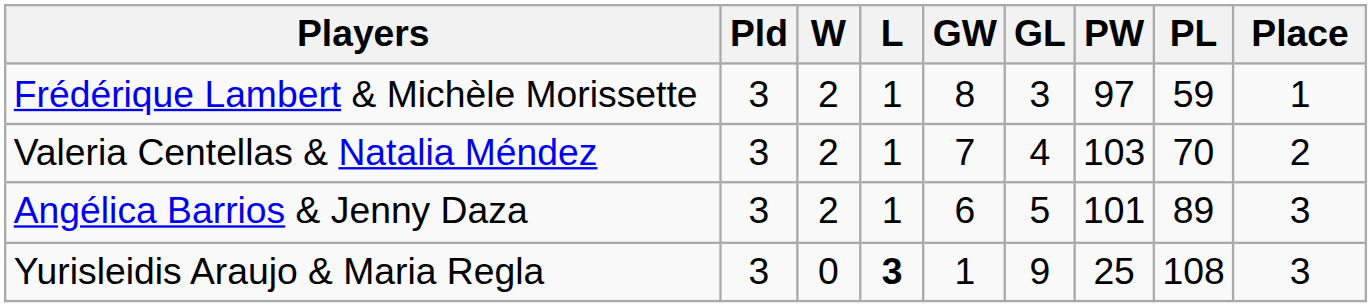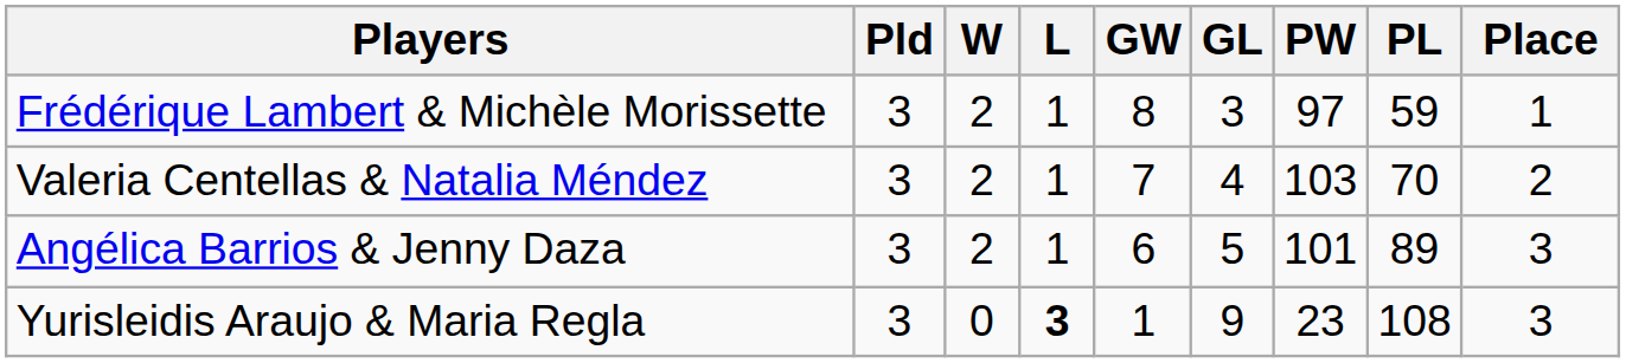 <table class=wikitable style="text-align:center">
 <tr>
 <th width=300>Players</th>
 <th width=20>Pld</th>
 <th width=20>W</th>
 <th width=20>L</th>
 <th width=20>GW</th>
 <th width=20>GL</th>
 <th width=20>PW</th>
 <th width=20>PL</th>
 <th width=50>Place</th>
 </tr>
 <tr>
 <td align="left"> <a href='#'>Frédérique Lambert</a> & Michèle Morissette</td>
 <td>3</td>
 <td>2</td>
 <td>1</td>
 <td>8</td>
 <td>3</td>
 <td>97</td>
 <td>59</td>
 <td>1</td>
 </tr>
 <tr>
 <td align="left"> Valeria Centellas & <a href='#'>Natalia Méndez</a></td>
 <td>3</td>
 <td>2</td>
 <td>1</td>
 <td>7</td>
 <td>4</td>
 <td>103</td>
 <td>70</td>
 <td>2</td>
 </tr>
 <tr>
 <td align=left> <a href='#'>Angélica Barrios</a> & Jenny Daza</td>
 <td>3</td>
 <td>2</td>
 <td>1</td>
 <td>6</td>
 <td>5</td>
 <td>101</td>
 <td>89</td>
 <td>3</td>
 </tr>
 <tr>
 <td align=left> Yurisleidis Araujo & Maria Regla</td>
 <td>3</td>
 <td>0</td>
 <td><strong>3</strong></td>
 <td>1</td>
 <td>9</td>
-<td>25</td>
+<td>23</td>
 <td>108</td>
 <td>3</td>
 </tr>
 </table>
